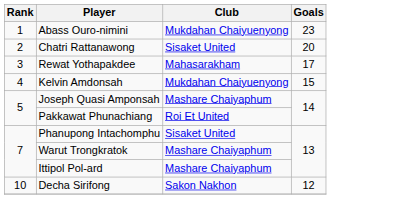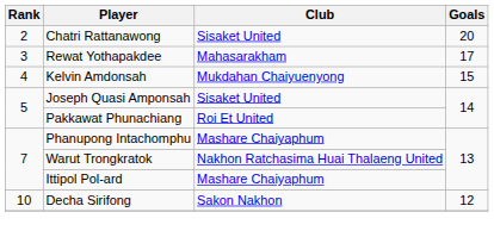 <table class="wikitable" style="text-align:center">
 <tr>
 <th>Rank</th>
 <th>Player</th>
 <th>Club</th>
 <th>Goals</th>
-</tr>
-<tr>
-<td>1</td>
-<td align="left"> Abass Ouro-nimini</td>
-<td align="left"><a href='#'>Mukdahan Chaiyuenyong</a></td>
-<td>23</td>
 </tr>
 <tr>
 <td>2</td>
 <td align="left"> Chatri Rattanawong</td>
 <td align="left"><a href='#'>Sisaket United</a></td>
 <td>20</td>
 </tr>
 <tr>
 <td>3</td>
 <td align="left"> Rewat Yothapakdee</td>
 <td align="left"><a href='#'>Mahasarakham</a></td>
 <td>17</td>
 </tr>
 <tr>
 <td>4</td>
 <td align="left"> Kelvin Amdonsah</td>
 <td align="left"><a href='#'>Mukdahan Chaiyuenyong</a></td>
 <td>15</td>
 </tr>
 <tr>
 <td rowspan="2">5</td>
 <td align="left"> Joseph Quasi Amponsah</td>
-<td align="left"><a href='#'>Mashare Chaiyaphum</a></td>
+<td align="left"><a href='#'>Sisaket United</a></td>
 <td rowspan="2">14</td>
 </tr>
 <tr>
 <td align="left"> Pakkawat Phunachiang</td>
 <td align="left"><a href='#'>Roi Et United</a></td>
 </tr>
 <tr>
 <td rowspan="3">7</td>
 <td align="left"> Phanupong Intachomphu</td>
-<td align="left"><a href='#'>Sisaket United</a></td>
+<td align="left"><a href='#'>Mashare Chaiyaphum</a></td>
 <td rowspan="3">13</td>
 </tr>
 <tr>
 <td align="left"> Warut Trongkratok</td>
-<td align="left"><a href='#'>Mashare Chaiyaphum</a></td>
+<td align="left"><a href='#'>Nakhon Ratchasima Huai Thalaeng United</a></td>
 </tr>
 <tr>
 <td align="left"> Ittipol Pol-ard</td>
 <td align="left"><a href='#'>Mashare Chaiyaphum</a></td>
 </tr>
 <tr>
 <td>10</td>
 <td align="left"> Decha Sirifong</td>
 <td align="left"><a href='#'>Sakon Nakhon</a></td>
 <td>12</td>
 </tr>
 <tr>
 </tr>
 </table>
